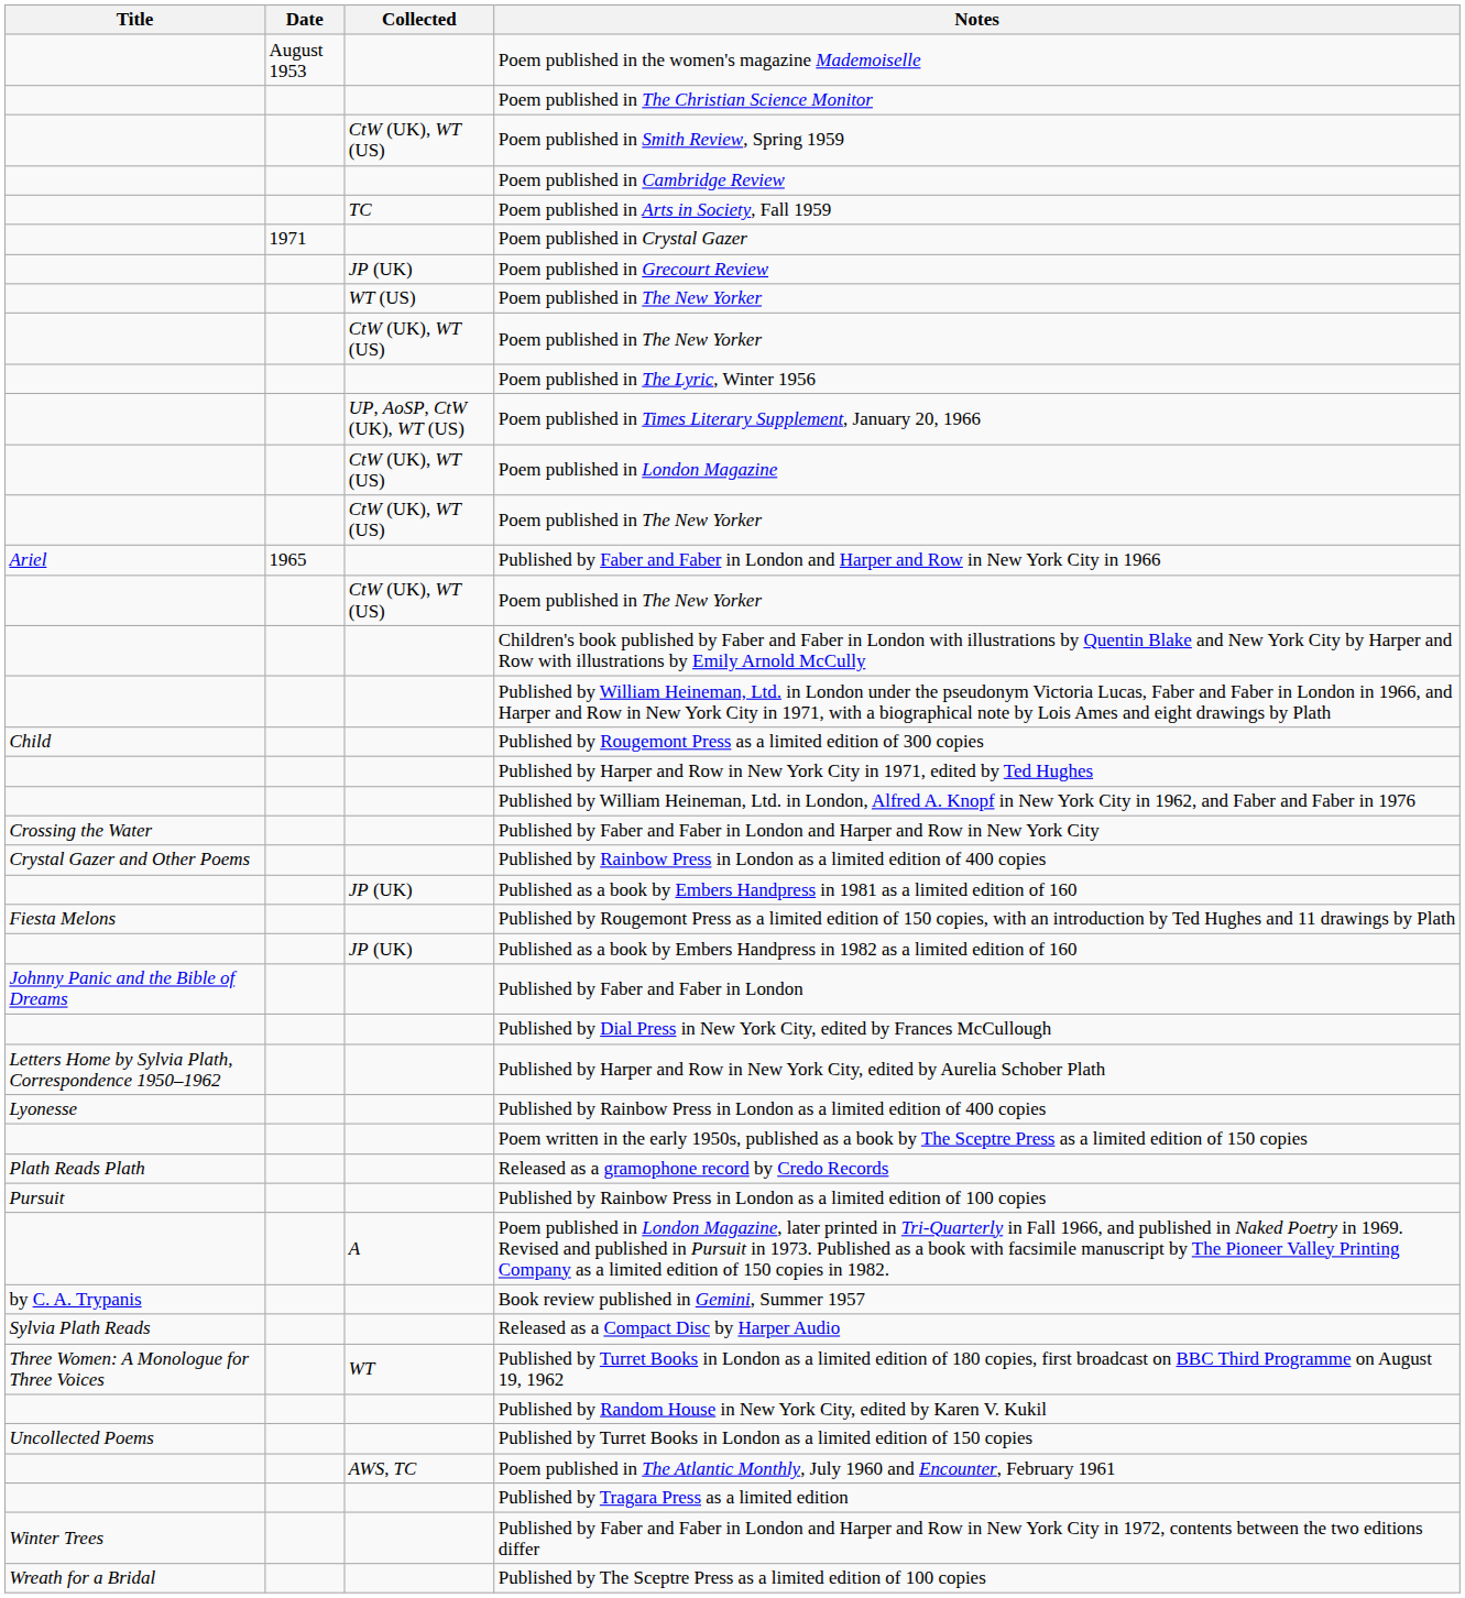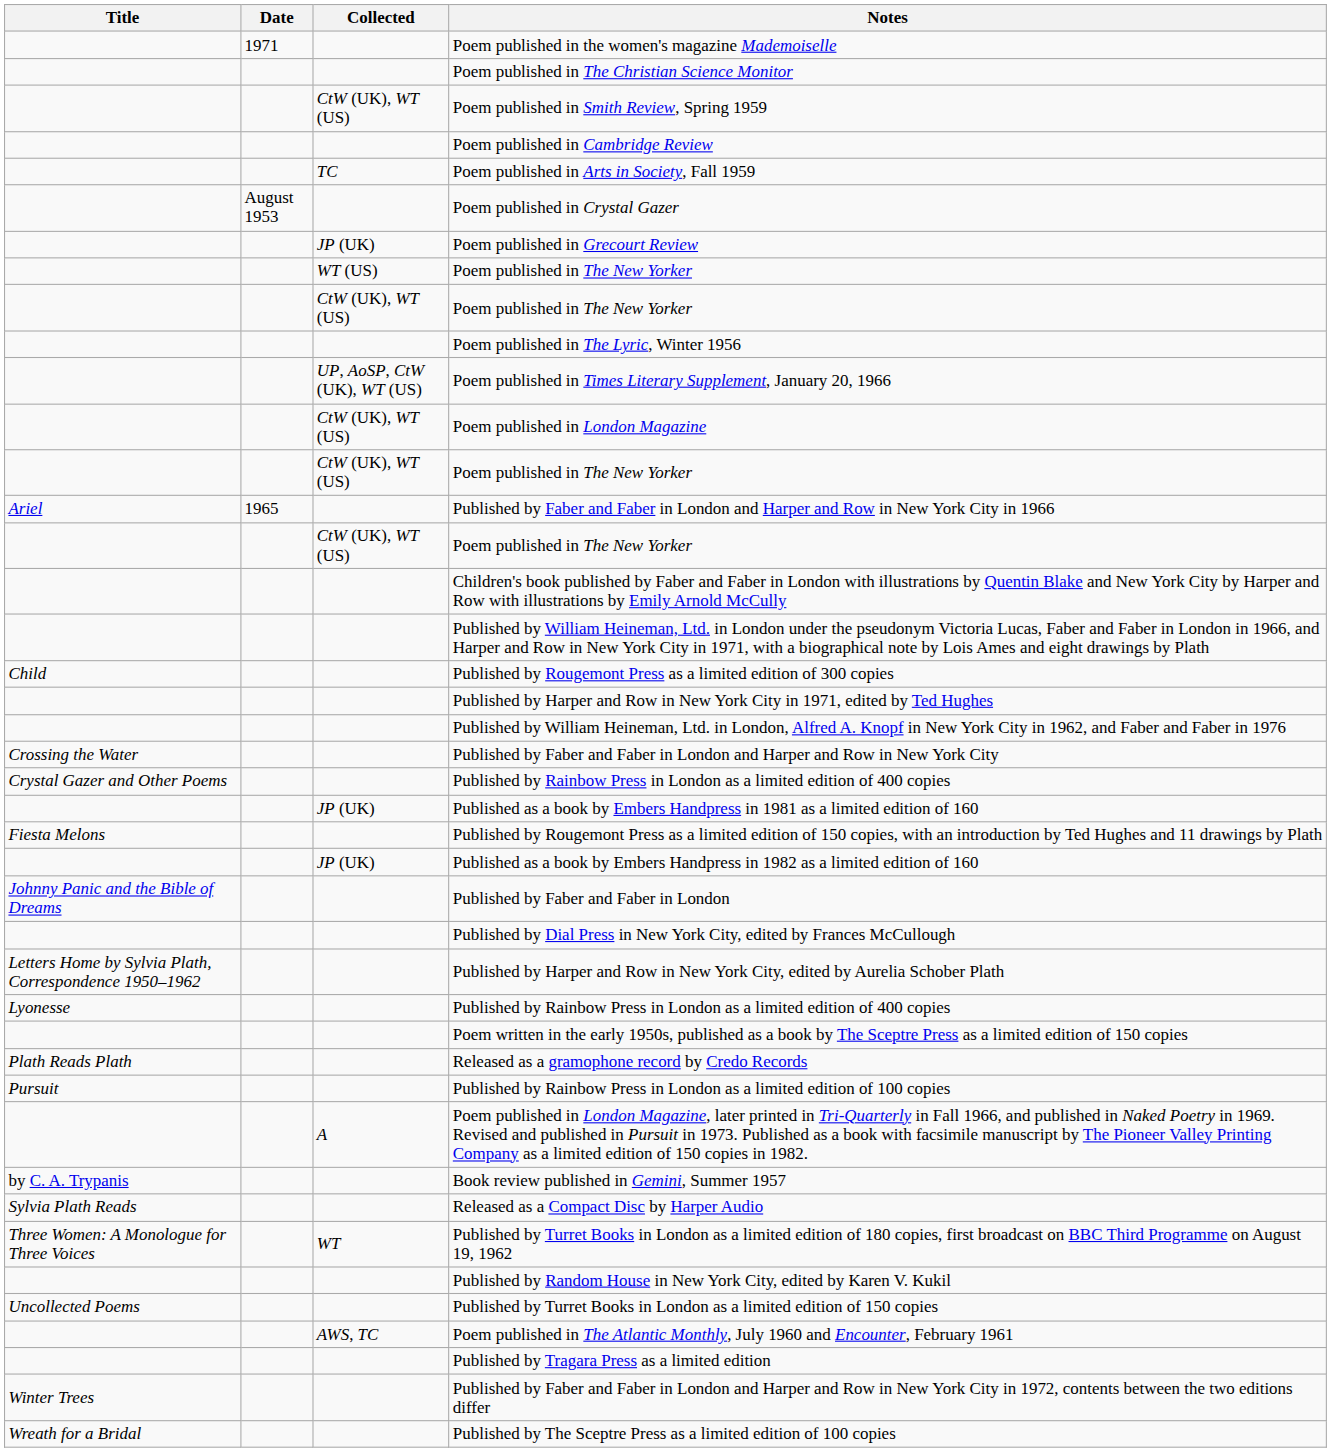 <table class="sortable wikitable">
 <tr>
 <th>Title</th>
 <th>Date</th>
 <th class="unsortable">Collected</th>
 <th class="unsortable">Notes</th>
 </tr>
 <tr>
 <td></td>
-<td>August 1953</td>
+<td>1971</td>
 <td></td>
 <td>Poem published in the women's magazine <a href='#'><em>Mademoiselle</em></a></td>
 </tr>
 <tr>
 <td></td>
 <td></td>
 <td></td>
 <td>Poem published in <em><a href='#'>The Christian Science Monitor</a></em></td>
 </tr>
 <tr>
 <td></td>
 <td></td>
 <td><em>CtW</em> (UK), <em>WT</em> (US)</td>
 <td>Poem published in <em><a href='#'>Smith Review</a></em>, Spring 1959</td>
 </tr>
 <tr>
 <td></td>
 <td></td>
 <td></td>
 <td>Poem published in <em><a href='#'>Cambridge Review</a></em></td>
 </tr>
 <tr>
 <td></td>
 <td></td>
 <td><em>TC</em></td>
 <td>Poem published in <em><a href='#'>Arts in Society</a></em>, Fall 1959</td>
 </tr>
 <tr>
 <td></td>
-<td>1971</td>
+<td>August 1953</td>
 <td></td>
 <td>Poem published in <em>Crystal Gazer</em></td>
 </tr>
 <tr>
 <td></td>
 <td></td>
 <td><em>JP</em> (UK)</td>
 <td>Poem published in <em><a href='#'>Grecourt Review</a></em></td>
 </tr>
 <tr>
 <td></td>
 <td></td>
 <td><em>WT</em> (US)</td>
 <td>Poem published in <em><a href='#'>The New Yorker</a></em></td>
 </tr>
 <tr>
 <td></td>
 <td></td>
 <td><em>CtW</em> (UK), <em>WT</em> (US)</td>
 <td>Poem published in <em>The New Yorker</em></td>
 </tr>
 <tr>
 <td></td>
 <td></td>
 <td></td>
 <td>Poem published in <em><a href='#'>The Lyric</a></em>, Winter 1956</td>
 </tr>
 <tr>
 <td></td>
 <td></td>
 <td><em>UP</em>, <em>AoSP</em>, <em>CtW</em> (UK), <em>WT</em> (US)</td>
 <td>Poem published in <em><a href='#'>Times Literary Supplement</a></em>, January 20, 1966</td>
 </tr>
 <tr>
 <td></td>
 <td></td>
 <td><em>CtW</em> (UK), <em>WT</em> (US)</td>
 <td>Poem published in <em><a href='#'>London Magazine</a></em></td>
 </tr>
 <tr>
 <td></td>
 <td></td>
 <td><em>CtW</em> (UK), <em>WT</em> (US)</td>
 <td>Poem published in <em>The New Yorker</em></td>
 </tr>
 <tr>
 <td><em><a href='#'>Ariel</a></em></td>
 <td>1965</td>
 <td></td>
 <td>Published by <a href='#'>Faber and Faber</a> in London and <a href='#'>Harper and Row</a> in New York City in 1966</td>
 </tr>
 <tr>
 <td></td>
 <td></td>
 <td><em>CtW</em> (UK), <em>WT</em> (US)</td>
 <td>Poem published in <em>The New Yorker</em></td>
 </tr>
 <tr>
 <td><em></em></td>
 <td></td>
 <td></td>
 <td>Children's book published by Faber and Faber in London with illustrations by <a href='#'>Quentin Blake</a> and New York City by Harper and Row with illustrations by <a href='#'>Emily Arnold McCully</a></td>
 </tr>
 <tr>
 <td><em></em></td>
 <td></td>
 <td></td>
 <td>Published by <a href='#'>William Heineman, Ltd.</a> in London under the pseudonym Victoria Lucas, Faber and Faber in London in 1966, and Harper and Row in New York City in 1971, with a biographical note by Lois Ames and eight drawings by Plath</td>
 </tr>
 <tr>
 <td><em>Child</em></td>
 <td></td>
 <td></td>
 <td>Published by <a href='#'>Rougemont Press</a> as a limited edition of 300 copies</td>
 </tr>
 <tr>
 <td><em></em></td>
 <td></td>
 <td></td>
 <td>Published by Harper and Row in New York City in 1971, edited by <a href='#'>Ted Hughes</a></td>
 </tr>
 <tr>
 <td><em></em></td>
 <td></td>
 <td></td>
 <td>Published by William Heineman, Ltd. in London, <a href='#'>Alfred A. Knopf</a> in New York City in 1962, and Faber and Faber in 1976</td>
 </tr>
 <tr>
 <td><em>Crossing the Water</em></td>
 <td></td>
 <td></td>
 <td>Published by Faber and Faber in London and Harper and Row in New York City</td>
 </tr>
 <tr>
 <td><em>Crystal Gazer and Other Poems</em></td>
 <td></td>
 <td></td>
 <td>Published by <a href='#'>Rainbow Press</a> in London as a limited edition of 400 copies</td>
 </tr>
 <tr>
 <td></td>
 <td></td>
 <td><em>JP</em> (UK)</td>
 <td>Published as a book by <a href='#'>Embers Handpress</a> in 1981 as a limited edition of 160</td>
 </tr>
 <tr>
 <td><em>Fiesta Melons</em></td>
 <td></td>
 <td></td>
 <td>Published by Rougemont Press as a limited edition of 150 copies, with an introduction by Ted Hughes and 11 drawings by Plath</td>
 </tr>
 <tr>
 <td></td>
 <td></td>
 <td><em>JP</em> (UK)</td>
 <td>Published as a book by Embers Handpress in 1982 as a limited edition of 160</td>
 </tr>
 <tr>
 <td><em><a href='#'>Johnny Panic and the Bible of Dreams</a></em></td>
 <td></td>
 <td></td>
 <td>Published by Faber and Faber in London</td>
 </tr>
 <tr>
 <td><em></em></td>
 <td></td>
 <td></td>
 <td>Published by <a href='#'>Dial Press</a> in New York City, edited by Frances McCullough</td>
 </tr>
 <tr>
 <td><em>Letters Home by Sylvia Plath, Correspondence 1950–1962</em></td>
 <td></td>
 <td></td>
 <td>Published by Harper and Row in New York City, edited by Aurelia Schober Plath</td>
 </tr>
 <tr>
 <td><em>Lyonesse</em></td>
 <td></td>
 <td></td>
 <td>Published by Rainbow Press in London as a limited edition of 400 copies</td>
 </tr>
 <tr>
 <td></td>
 <td></td>
 <td></td>
 <td>Poem written in the early 1950s, published as a book by <a href='#'>The Sceptre Press</a> as a limited edition of 150 copies</td>
 </tr>
 <tr>
 <td><em>Plath Reads Plath</em></td>
 <td></td>
 <td></td>
 <td>Released as a <a href='#'>gramophone record</a> by <a href='#'>Credo Records</a></td>
 </tr>
 <tr>
 <td><em>Pursuit</em></td>
 <td></td>
 <td></td>
 <td>Published by Rainbow Press in London as a limited edition of 100 copies</td>
 </tr>
 <tr>
 <td></td>
 <td></td>
 <td><em>A</em></td>
 <td>Poem published in <em><a href='#'>London Magazine</a></em>, later printed in <em><a href='#'>Tri-Quarterly</a></em> in Fall 1966, and published in <em>Naked Poetry</em> in 1969. Revised and published in <em>Pursuit</em> in 1973. Published as a book with facsimile manuscript by <a href='#'>The Pioneer Valley Printing Company</a> as a limited edition of 150 copies in 1982.</td>
 </tr>
 <tr>
 <td><em></em> by <a href='#'>C. A. Trypanis</a></td>
 <td></td>
 <td></td>
 <td>Book review published in <em><a href='#'>Gemini</a></em>, Summer 1957</td>
 </tr>
 <tr>
 <td><em>Sylvia Plath Reads</em></td>
 <td></td>
 <td></td>
 <td>Released as a <a href='#'>Compact Disc</a> by <a href='#'>Harper Audio</a></td>
 </tr>
 <tr>
 <td><em>Three Women: A Monologue for Three Voices</em></td>
 <td></td>
 <td><em>WT</em></td>
 <td>Published by <a href='#'>Turret Books</a> in London as a limited edition of 180 copies, first broadcast on <a href='#'>BBC Third Programme</a> on August 19, 1962</td>
 </tr>
 <tr>
 <td><em></em></td>
 <td></td>
 <td></td>
 <td>Published by <a href='#'>Random House</a> in New York City, edited by Karen V. Kukil</td>
 </tr>
 <tr>
 <td><em>Uncollected Poems</em></td>
 <td></td>
 <td></td>
 <td>Published by Turret Books in London as a limited edition of 150 copies</td>
 </tr>
 <tr>
 <td></td>
 <td></td>
 <td><em>AWS</em>, <em>TC</em></td>
 <td>Poem published in <em><a href='#'>The Atlantic Monthly</a></em>, July 1960 and <em><a href='#'>Encounter</a></em>, February 1961</td>
 </tr>
 <tr>
 <td><em></em></td>
 <td></td>
 <td></td>
 <td>Published by <a href='#'>Tragara Press</a> as a limited edition</td>
 </tr>
 <tr>
 <td><em>Winter Trees</em></td>
 <td></td>
 <td></td>
 <td>Published by Faber and Faber in London and Harper and Row in New York City in 1972, contents between the two editions differ</td>
 </tr>
 <tr>
 <td><em>Wreath for a Bridal</em></td>
 <td></td>
 <td></td>
 <td>Published by The Sceptre Press as a limited edition of 100 copies</td>
 </tr>
 </table>
